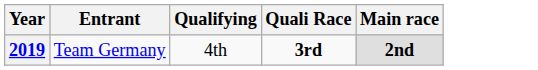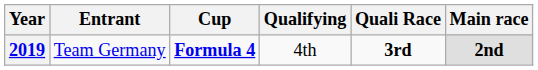 <table class="wikitable" style="text-align:center; font-size:90%">
 <tr>
 <th>Year</th>
 <th>Entrant</th>
+<th>Cup</th>
 <th>Qualifying</th>
 <th>Quali Race</th>
 <th>Main race</th>
 </tr>
 <tr>
 <th><a href='#'>2019</a></th>
 <td> <a href='#'>Team Germany</a></td>
+<td><a href='#'><strong><span>Formula 4</span></strong></a></td>
 <td>4th</td>
 <td><strong>3rd</strong></td>
 <td style="background:#DFDFDF;"><strong>2nd</strong></td>
 </tr>
 </table>
